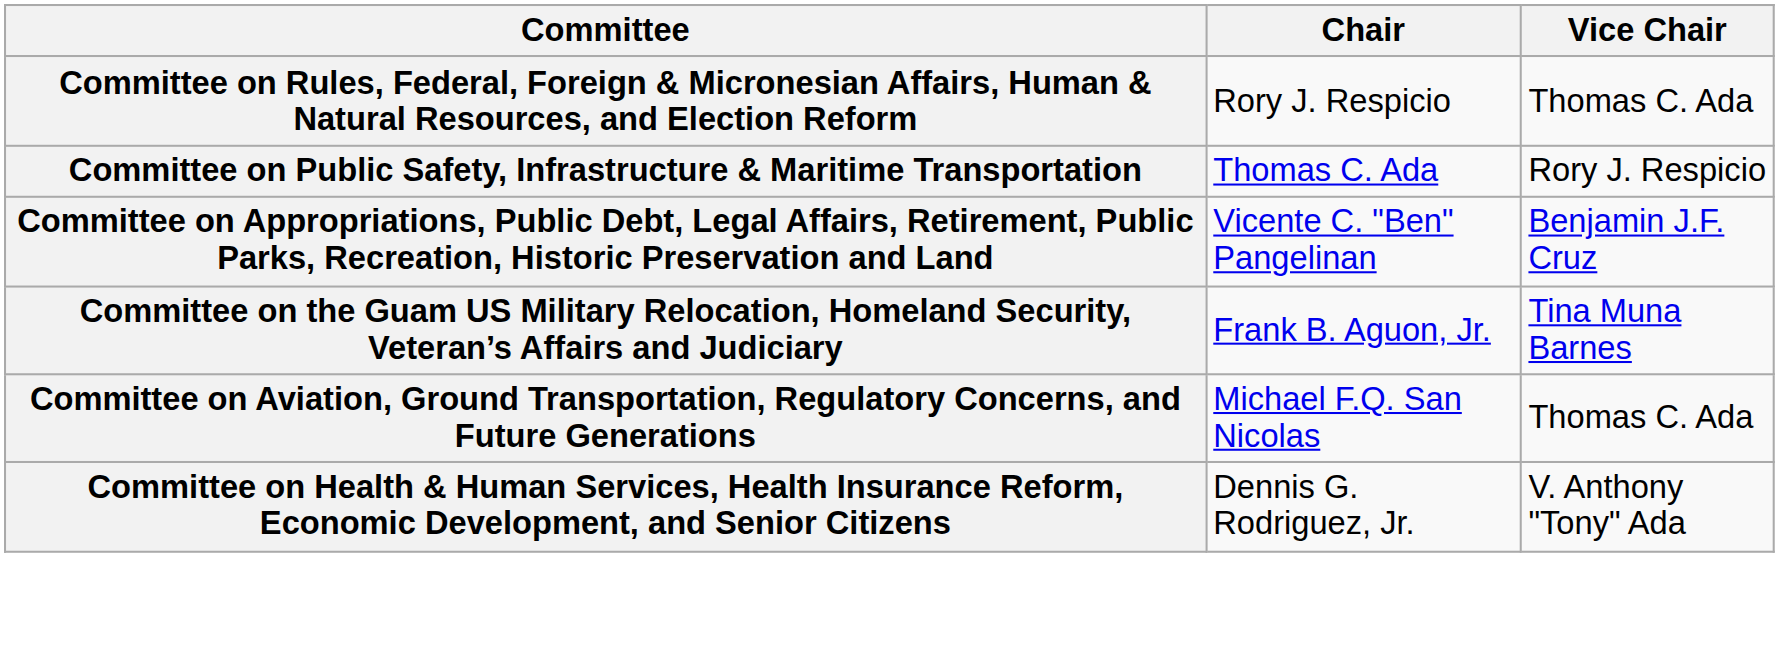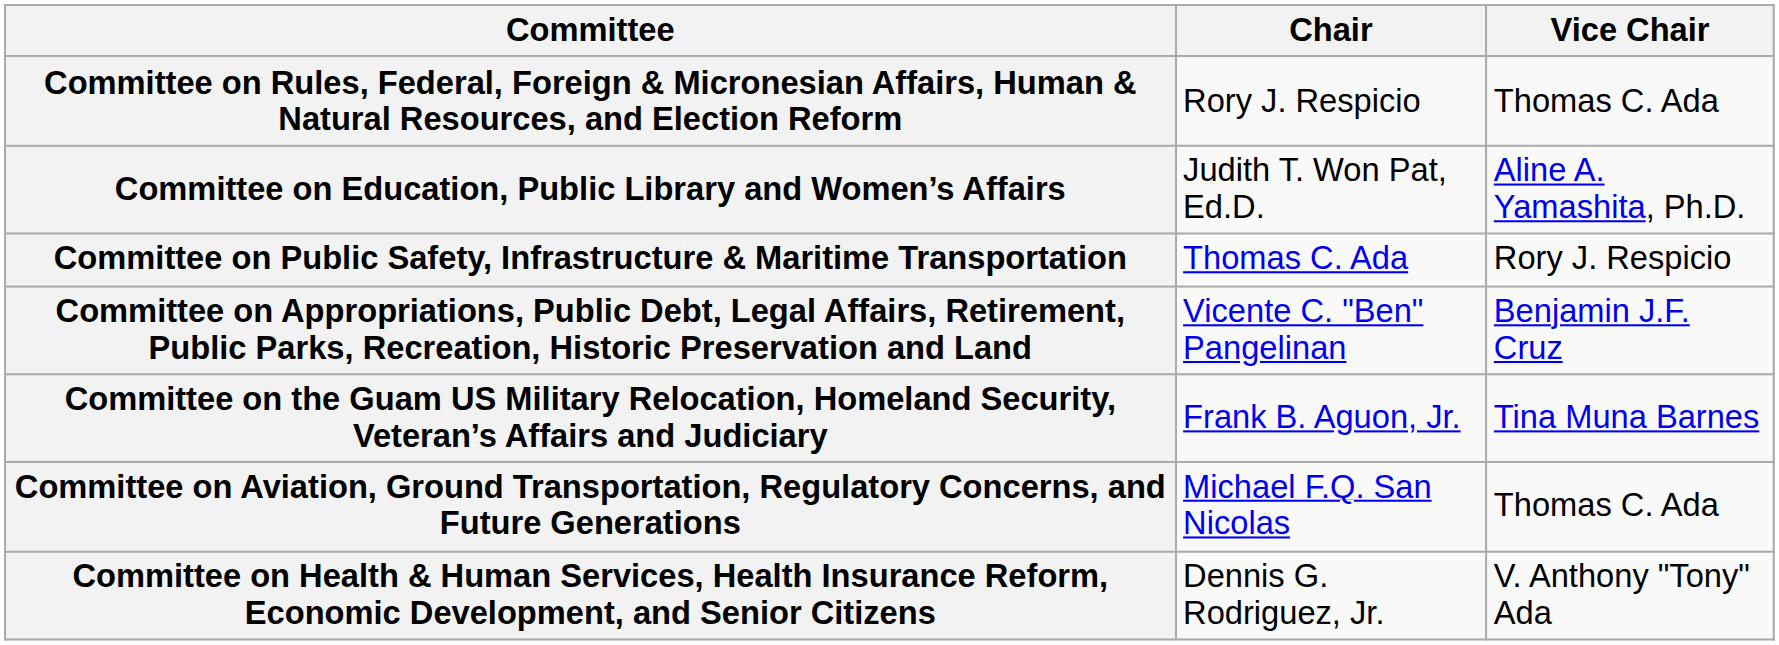 <table class="wikitable sortable plainrowheaders">
 <tr>
 <th scope="col">Committee</th>
 <th scope="col">Chair</th>
 <th scope="col">Vice Chair</th>
 </tr>
 <tr>
 <th scope="row">Committee on Rules, Federal, Foreign & Micronesian Affairs, Human & Natural Resources, and Election Reform</th>
 <td>Rory J. Respicio</td>
 <td>Thomas C. Ada</td>
+</tr>
+<tr>
+<th scope="row">Committee on Education, Public Library and Women’s Affairs</th>
+<td>Judith T. Won Pat, Ed.D.</td>
+<td><a href='#'>Aline A. Yamashita</a>, Ph.D.</td>
 </tr>
 <tr>
 <th scope="row">Committee on Public Safety, Infrastructure & Maritime Transportation</th>
 <td><a href='#'>Thomas C. Ada</a></td>
 <td>Rory J. Respicio</td>
 </tr>
 <tr>
 <th scope="row">Committee on Appropriations, Public Debt, Legal Affairs, Retirement, Public Parks, Recreation, Historic Preservation and Land</th>
 <td><a href='#'>Vicente C. "Ben" Pangelinan</a></td>
 <td><a href='#'>Benjamin J.F. Cruz</a></td>
 </tr>
 <tr>
 <th scope="row">Committee on the Guam US Military Relocation, Homeland Security, Veteran’s Affairs and Judiciary</th>
 <td><a href='#'>Frank B. Aguon, Jr.</a></td>
 <td><a href='#'>Tina Muna Barnes</a></td>
 </tr>
 <tr>
 <th scope="row">Committee on Aviation, Ground Transportation, Regulatory Concerns, and Future Generations</th>
 <td><a href='#'>Michael F.Q. San Nicolas</a></td>
 <td>Thomas C. Ada</td>
 </tr>
 <tr>
 <th scope="row">Committee on Health & Human Services, Health Insurance Reform, Economic Development, and Senior Citizens</th>
 <td>Dennis G. Rodriguez, Jr.</td>
 <td>V. Anthony "Tony" Ada</td>
 </tr>
 </table>
